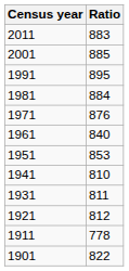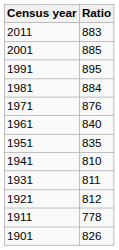 <table class="wikitable sortable">
 <tr>
 <th>Census year</th>
 <th>Ratio</th>
 </tr>
 <tr>
 <td>2011</td>
 <td>883</td>
 </tr>
 <tr>
 <td>2001</td>
 <td>885</td>
 </tr>
 <tr>
 <td>1991</td>
 <td>895</td>
 </tr>
 <tr>
 <td>1981</td>
 <td>884</td>
 </tr>
 <tr>
 <td>1971</td>
 <td>876</td>
 </tr>
 <tr>
 <td>1961</td>
 <td>840</td>
 </tr>
 <tr>
 <td>1951</td>
-<td>853</td>
+<td>835</td>
 </tr>
 <tr>
 <td>1941</td>
 <td>810</td>
 </tr>
 <tr>
 <td>1931</td>
 <td>811</td>
 </tr>
 <tr>
 <td>1921</td>
 <td>812</td>
 </tr>
 <tr>
 <td>1911</td>
 <td>778</td>
 </tr>
 <tr>
 <td>1901</td>
-<td>822</td>
+<td>826</td>
 </tr>
 </table>
